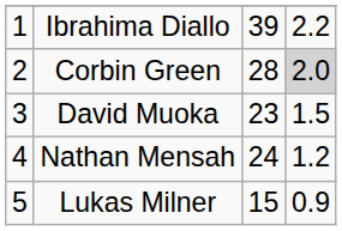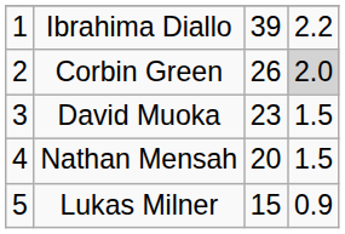 <table class="wikitable sortable" style="text-align:center">
 <tr>
 </tr>
 <tr>
 <td>1</td>
 <td>Ibrahima Diallo</td>
 <td>39</td>
 <td>2.2</td>
 </tr>
 <tr>
 <td>2</td>
 <td>Corbin Green</td>
-<td>28</td>
+<td>26</td>
 <td style="background: lightgrey;">2.0</td>
 </tr>
 <tr>
 <td>3</td>
 <td>David Muoka</td>
 <td>23</td>
 <td>1.5</td>
 </tr>
 <tr>
 <td>4</td>
 <td>Nathan Mensah</td>
-<td>24</td>
-<td>1.2</td>
+<td>20</td>
+<td>1.5</td>
 </tr>
 <tr>
 <td>5</td>
 <td>Lukas Milner</td>
 <td>15</td>
 <td>0.9</td>
 </tr>
 </table>
